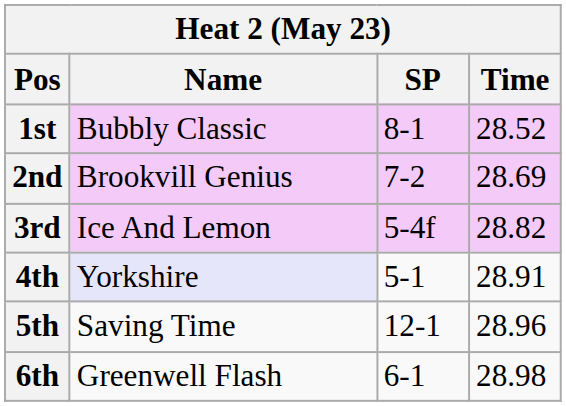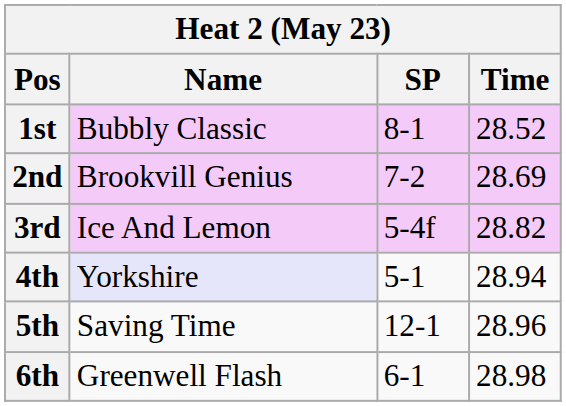 <table class="wikitable">
 <tr>
 <th colspan="6">Heat 2 (May 23)</th>
 </tr>
 <tr>
 <th width=20>Pos</th>
 <th width=150>Name</th>
 <th width=40>SP</th>
 <th width=40>Time</th>
 </tr>
 <tr style="background: #f4caf9;">
 <th>1st</th>
 <td>Bubbly Classic</td>
 <td>8-1</td>
 <td>28.52</td>
 </tr>
 <tr style="background: #f4caf9;">
 <th>2nd</th>
 <td>Brookvill Genius</td>
 <td>7-2</td>
 <td>28.69</td>
 </tr>
 <tr style="background: #f4caf9;">
 <th>3rd</th>
 <td>Ice And Lemon</td>
 <td>5-4f</td>
 <td>28.82</td>
 </tr>
 <tr>
 <th>4th</th>
 <td style="background: lavender;">Yorkshire</td>
 <td>5-1</td>
-<td>28.91</td>
+<td>28.94</td>
 </tr>
 <tr>
 <th>5th</th>
 <td>Saving Time</td>
 <td>12-1</td>
 <td>28.96</td>
 </tr>
 <tr>
 <th>6th</th>
 <td>Greenwell Flash</td>
 <td>6-1</td>
 <td>28.98</td>
 </tr>
 </table>
